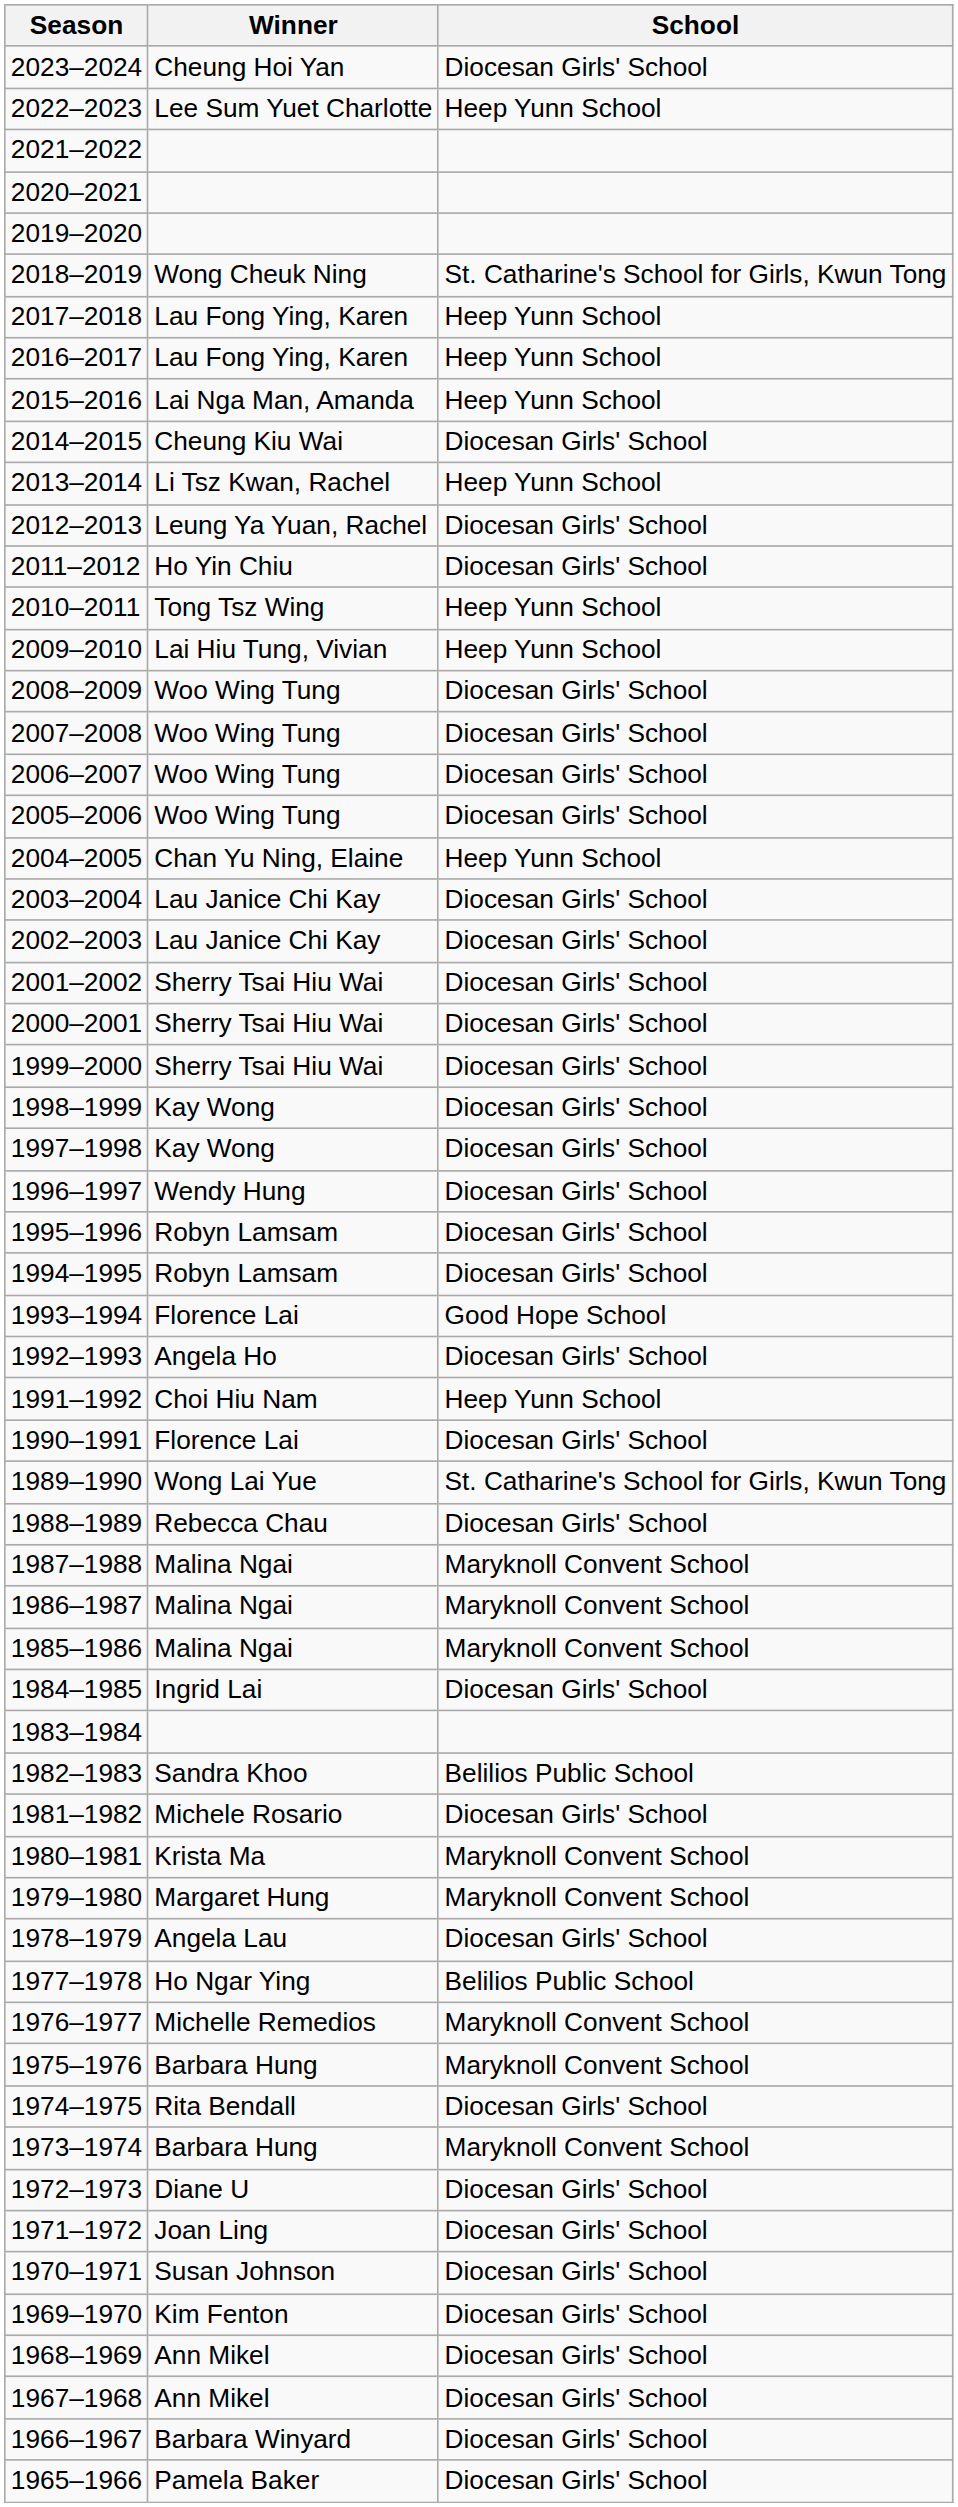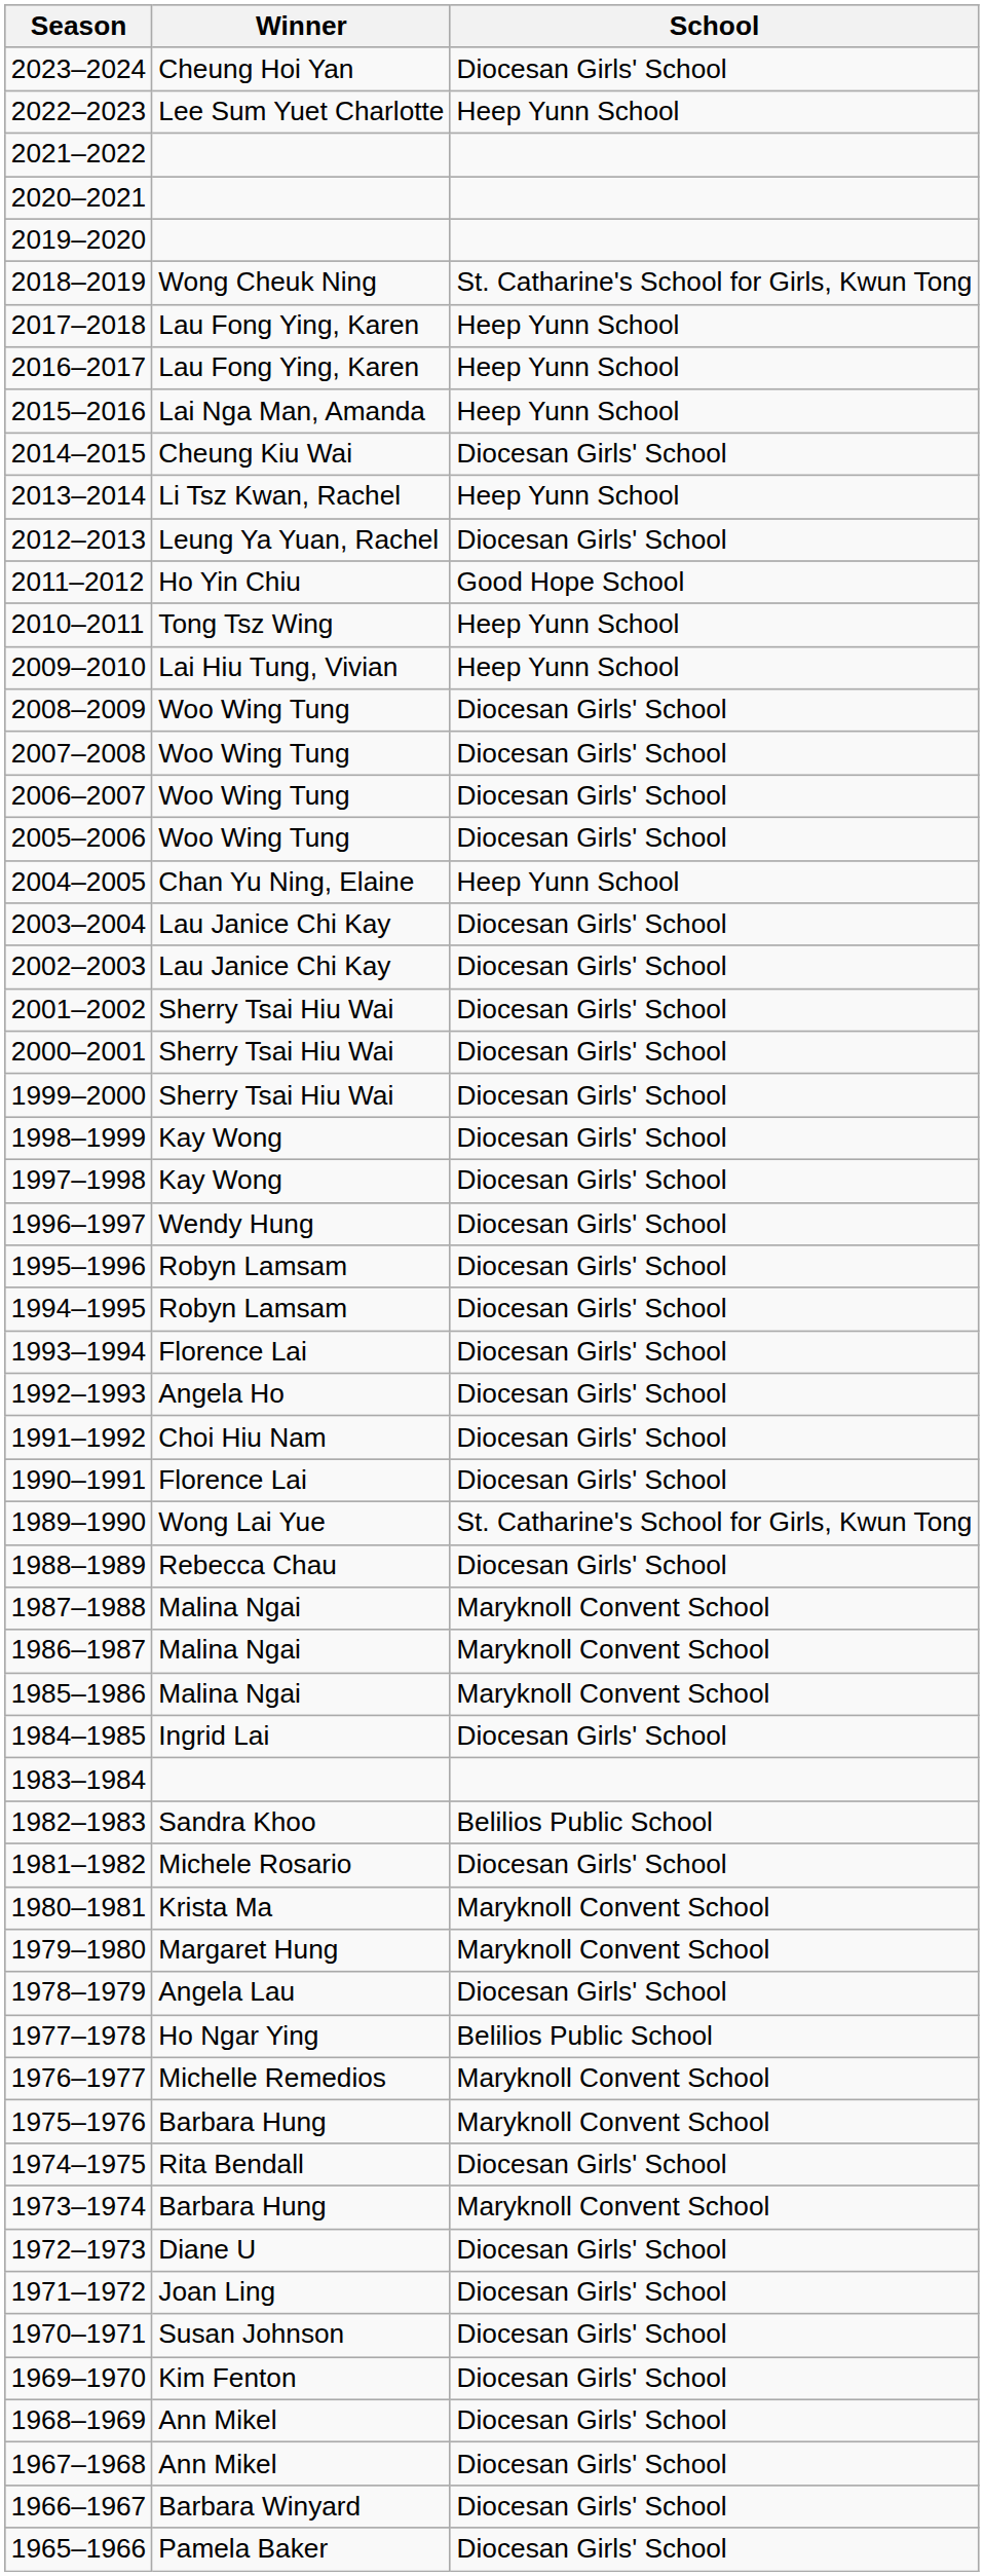 <table class="wikitable">
 <tr>
 <th>Season</th>
 <th>Winner</th>
 <th>School</th>
 </tr>
 <tr>
 <td>2023–2024</td>
 <td>Cheung Hoi Yan</td>
 <td>Diocesan Girls' School</td>
 </tr>
 <tr>
 <td>2022–2023</td>
 <td>Lee Sum Yuet Charlotte</td>
 <td>Heep Yunn School</td>
 </tr>
 <tr>
 <td>2021–2022</td>
 <td></td>
 <td></td>
 </tr>
 <tr>
 <td>2020–2021</td>
 <td></td>
 <td></td>
 </tr>
 <tr>
 <td>2019–2020</td>
 <td></td>
 <td></td>
 </tr>
 <tr>
 <td>2018–2019</td>
 <td>Wong Cheuk Ning</td>
 <td>St. Catharine's School for Girls, Kwun Tong</td>
 </tr>
 <tr>
 <td>2017–2018</td>
 <td>Lau Fong Ying, Karen</td>
 <td>Heep Yunn School</td>
 </tr>
 <tr>
 <td>2016–2017</td>
 <td>Lau Fong Ying, Karen</td>
 <td>Heep Yunn School</td>
 </tr>
 <tr>
 <td>2015–2016</td>
 <td>Lai Nga Man, Amanda</td>
 <td>Heep Yunn School</td>
 </tr>
 <tr>
 <td>2014–2015</td>
 <td>Cheung Kiu Wai</td>
 <td>Diocesan Girls' School</td>
 </tr>
 <tr>
 <td>2013–2014</td>
 <td>Li Tsz Kwan, Rachel</td>
 <td>Heep Yunn School</td>
 </tr>
 <tr>
 <td>2012–2013</td>
 <td>Leung Ya Yuan, Rachel</td>
 <td>Diocesan Girls' School</td>
 </tr>
 <tr>
 <td>2011–2012</td>
 <td>Ho Yin Chiu</td>
-<td>Diocesan Girls' School</td>
+<td>Good Hope School</td>
 </tr>
 <tr>
 <td>2010–2011</td>
 <td>Tong Tsz Wing</td>
 <td>Heep Yunn School</td>
 </tr>
 <tr>
 <td>2009–2010</td>
 <td>Lai Hiu Tung, Vivian</td>
 <td>Heep Yunn School</td>
 </tr>
 <tr>
 <td>2008–2009</td>
 <td>Woo Wing Tung</td>
 <td>Diocesan Girls' School</td>
 </tr>
 <tr>
 <td>2007–2008</td>
 <td>Woo Wing Tung</td>
 <td>Diocesan Girls' School</td>
 </tr>
 <tr>
 <td>2006–2007</td>
 <td>Woo Wing Tung</td>
 <td>Diocesan Girls' School</td>
 </tr>
 <tr>
 <td>2005–2006</td>
 <td>Woo Wing Tung</td>
 <td>Diocesan Girls' School</td>
 </tr>
 <tr>
 <td>2004–2005</td>
 <td>Chan Yu Ning, Elaine</td>
 <td>Heep Yunn School</td>
 </tr>
 <tr>
 <td>2003–2004</td>
 <td>Lau Janice Chi Kay</td>
 <td>Diocesan Girls' School</td>
 </tr>
 <tr>
 <td>2002–2003</td>
 <td>Lau Janice Chi Kay</td>
 <td>Diocesan Girls' School</td>
 </tr>
 <tr>
 <td>2001–2002</td>
 <td>Sherry Tsai Hiu Wai</td>
 <td>Diocesan Girls' School</td>
 </tr>
 <tr>
 <td>2000–2001</td>
 <td>Sherry Tsai Hiu Wai</td>
 <td>Diocesan Girls' School</td>
 </tr>
 <tr>
 <td>1999–2000</td>
 <td>Sherry Tsai Hiu Wai</td>
 <td>Diocesan Girls' School</td>
 </tr>
 <tr>
 <td>1998–1999</td>
 <td>Kay Wong</td>
 <td>Diocesan Girls' School</td>
 </tr>
 <tr>
 <td>1997–1998</td>
 <td>Kay Wong</td>
 <td>Diocesan Girls' School</td>
 </tr>
 <tr>
 <td>1996–1997</td>
 <td>Wendy Hung</td>
 <td>Diocesan Girls' School</td>
 </tr>
 <tr>
 <td>1995–1996</td>
 <td>Robyn Lamsam</td>
 <td>Diocesan Girls' School</td>
 </tr>
 <tr>
 <td>1994–1995</td>
 <td>Robyn Lamsam</td>
 <td>Diocesan Girls' School</td>
 </tr>
 <tr>
 <td>1993–1994</td>
 <td>Florence Lai</td>
-<td>Good Hope School</td>
+<td>Diocesan Girls' School</td>
 </tr>
 <tr>
 <td>1992–1993</td>
 <td>Angela Ho</td>
 <td>Diocesan Girls' School</td>
 </tr>
 <tr>
 <td>1991–1992</td>
 <td>Choi Hiu Nam</td>
-<td>Heep Yunn School</td>
+<td>Diocesan Girls' School</td>
 </tr>
 <tr>
 <td>1990–1991</td>
 <td>Florence Lai</td>
 <td>Diocesan Girls' School</td>
 </tr>
 <tr>
 <td>1989–1990</td>
 <td>Wong Lai Yue</td>
 <td>St. Catharine's School for Girls, Kwun Tong</td>
 </tr>
 <tr>
 <td>1988–1989</td>
 <td>Rebecca Chau</td>
 <td>Diocesan Girls' School</td>
 </tr>
 <tr>
 <td>1987–1988</td>
 <td>Malina Ngai</td>
 <td>Maryknoll Convent School</td>
 </tr>
 <tr>
 <td>1986–1987</td>
 <td>Malina Ngai</td>
 <td>Maryknoll Convent School</td>
 </tr>
 <tr>
 <td>1985–1986</td>
 <td>Malina Ngai</td>
 <td>Maryknoll Convent School</td>
 </tr>
 <tr>
 <td>1984–1985</td>
 <td>Ingrid Lai</td>
 <td>Diocesan Girls' School</td>
 </tr>
 <tr>
 <td>1983–1984</td>
 <td></td>
 <td></td>
 </tr>
 <tr>
 <td>1982–1983</td>
 <td>Sandra Khoo</td>
 <td>Belilios Public School</td>
 </tr>
 <tr>
 <td>1981–1982</td>
 <td>Michele Rosario</td>
 <td>Diocesan Girls' School</td>
 </tr>
 <tr>
 <td>1980–1981</td>
 <td>Krista Ma</td>
 <td>Maryknoll Convent School</td>
 </tr>
 <tr>
 <td>1979–1980</td>
 <td>Margaret Hung</td>
 <td>Maryknoll Convent School</td>
 </tr>
 <tr>
 <td>1978–1979</td>
 <td>Angela Lau</td>
 <td>Diocesan Girls' School</td>
 </tr>
 <tr>
 <td>1977–1978</td>
 <td>Ho Ngar Ying</td>
 <td>Belilios Public School</td>
 </tr>
 <tr>
 <td>1976–1977</td>
 <td>Michelle Remedios</td>
 <td>Maryknoll Convent School</td>
 </tr>
 <tr>
 <td>1975–1976</td>
 <td>Barbara Hung</td>
 <td>Maryknoll Convent School</td>
 </tr>
 <tr>
 <td>1974–1975</td>
 <td>Rita Bendall</td>
 <td>Diocesan Girls' School</td>
 </tr>
 <tr>
 <td>1973–1974</td>
 <td>Barbara Hung</td>
 <td>Maryknoll Convent School</td>
 </tr>
 <tr>
 <td>1972–1973</td>
 <td>Diane U</td>
 <td>Diocesan Girls' School</td>
 </tr>
 <tr>
 <td>1971–1972</td>
 <td>Joan Ling</td>
 <td>Diocesan Girls' School</td>
 </tr>
 <tr>
 <td>1970–1971</td>
 <td>Susan Johnson</td>
 <td>Diocesan Girls' School</td>
 </tr>
 <tr>
 <td>1969–1970</td>
 <td>Kim Fenton</td>
 <td>Diocesan Girls' School</td>
 </tr>
 <tr>
 <td>1968–1969</td>
 <td>Ann Mikel</td>
 <td>Diocesan Girls' School</td>
 </tr>
 <tr>
 <td>1967–1968</td>
 <td>Ann Mikel</td>
 <td>Diocesan Girls' School</td>
 </tr>
 <tr>
 <td>1966–1967</td>
 <td>Barbara Winyard</td>
 <td>Diocesan Girls' School</td>
 </tr>
 <tr>
 <td>1965–1966</td>
 <td>Pamela Baker</td>
 <td>Diocesan Girls' School</td>
 </tr>
 </table>
